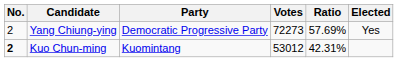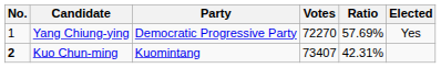 <table class=wikitable>
 <tr>
 <th>No.</th>
 <th>Candidate</th>
 <th>Party</th>
 <th>Votes</th>
 <th>Ratio</th>
 <th>Elected</th>
 </tr>
 <tr>
-<td>2</td>
+<td>1</td>
 <td><a href='#'>Yang Chiung-ying</a></td>
 <td><a href='#'>Democratic Progressive Party</a></td>
-<td>72273</td>
+<td>72270</td>
 <td>57.69%</td>
 <td style="text-align:center;">Yes</td>
 </tr>
 <tr>
 <td><strong>2</strong></td>
 <td><a href='#'>Kuo Chun-ming</a></td>
 <td><a href='#'>Kuomintang</a></td>
-<td>53012</td>
+<td>73407</td>
 <td>42.31%</td>
 <td></td>
 </tr>
 </table>
